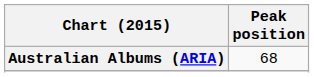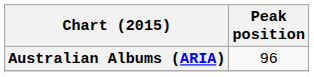 <table class="wikitable sortable plainrowheaders" style="text-align:center">
 <tr>
 <th>Chart (2015)</th>
 <th>Peak<br>position</th>
 </tr>
 <tr>
 <th scope="row">Australian Albums (<a href='#'>ARIA</a>)</th>
-<td>68</td>
+<td>96</td>
 </tr>
 <tr>
 </tr>
 <tr>
 </tr>
 <tr>
 </tr>
 <tr>
 </tr>
 <tr>
 </tr>
 </table>
